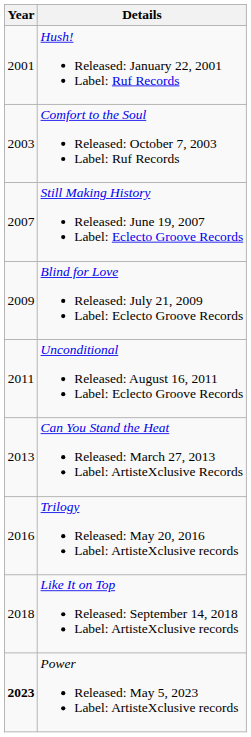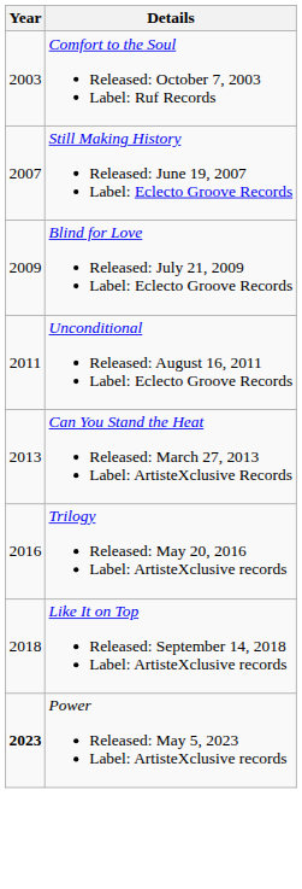 <table class=wikitable style=text-align:center;>
 <tr>
 <th>Year</th>
 <th>Details</th>
-</tr>
-<tr>
-<td>2001</td>
-<td align=left><em><a href='#'>Hush!</a></em><br><ul><li>Released: January 22, 2001</li><li>Label: <a href='#'>Ruf Records</a></li></ul></td>
 </tr>
 <tr>
 <td>2003</td>
 <td align=left><em><a href='#'>Comfort to the Soul</a></em><br><ul><li>Released: October 7, 2003</li><li>Label: Ruf Records</li></ul></td>
 </tr>
 <tr>
 <td>2007</td>
 <td align=left><em><a href='#'>Still Making History</a></em><br><ul><li>Released: June 19, 2007</li><li>Label: <a href='#'>Eclecto Groove Records</a></li></ul></td>
 </tr>
 <tr>
 <td>2009</td>
 <td align=left><em><a href='#'>Blind for Love</a></em><br><ul><li>Released: July 21, 2009</li><li>Label: Eclecto Groove Records</li></ul></td>
 </tr>
 <tr>
 <td>2011</td>
 <td align=left><em><a href='#'>Unconditional</a></em><br><ul><li>Released: August 16, 2011</li><li>Label: Eclecto Groove Records</li></ul></td>
 </tr>
 <tr>
 <td>2013</td>
 <td align=left><em><a href='#'>Can You Stand the Heat</a></em><br><ul><li>Released: March 27, 2013</li><li>Label: ArtisteXclusive Records</li></ul></td>
 </tr>
 <tr>
 <td>2016</td>
 <td align=left><em><a href='#'>Trilogy</a></em><br><ul><li>Released: May 20, 2016</li><li>Label: ArtisteXclusive records</li></ul></td>
 </tr>
 <tr>
 <td>2018</td>
 <td align=left><em><a href='#'>Like It on Top</a></em><br><ul><li>Released: September 14, 2018</li><li>Label: ArtisteXclusive records</li></ul></td>
 </tr>
 <tr>
 <td><strong>2023</strong></td>
 <td align=left><em>Power</em><br><ul><li>Released: May 5, 2023</li><li>Label: ArtisteXclusive records</li></ul></td>
 </tr>
 </table>
